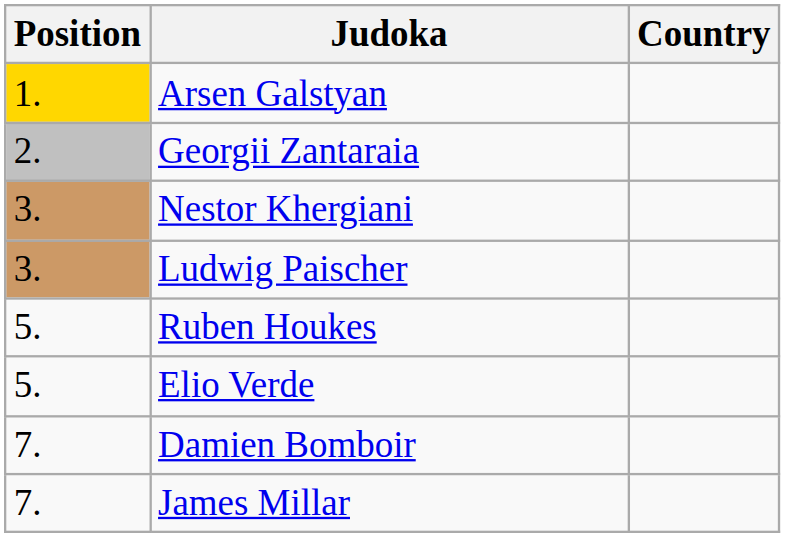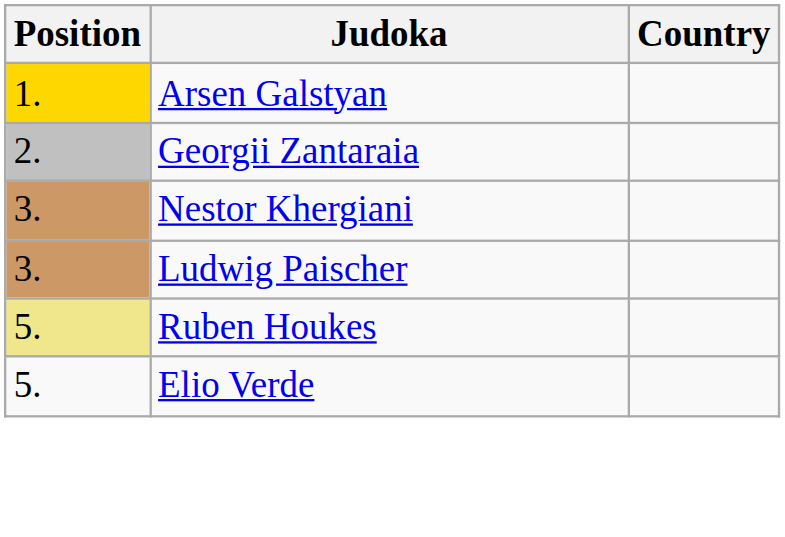 <table class=wikitable>
 <tr>
 <th width=10>Position</th>
 <th width=200>Judoka</th>
 <th>Country</th>
 </tr>
 <tr>
 <td bgcolor=gold>1.</td>
 <td><a href='#'>Arsen Galstyan</a></td>
 <td></td>
 </tr>
 <tr>
 <td bgcolor="silver">2.</td>
 <td><a href='#'>Georgii Zantaraia</a></td>
 <td></td>
 </tr>
 <tr>
 <td bgcolor="CC9966">3.</td>
 <td><a href='#'>Nestor Khergiani</a></td>
 <td></td>
 </tr>
 <tr>
 <td bgcolor="CC9966">3.</td>
 <td><a href='#'>Ludwig Paischer</a></td>
 <td></td>
 </tr>
 <tr>
-<td>5.</td>
+<td style="background: khaki;">5.</td>
 <td><a href='#'>Ruben Houkes</a></td>
 <td></td>
 </tr>
 <tr>
 <td>5.</td>
 <td><a href='#'>Elio Verde</a></td>
 <td></td>
 </tr>
-<tr>
-<td>7.</td>
-<td><a href='#'>Damien Bomboir</a></td>
-<td></td>
-</tr>
-<tr>
-<td>7.</td>
-<td><a href='#'>James Millar</a></td>
-<td></td>
-</tr>
 </table>
